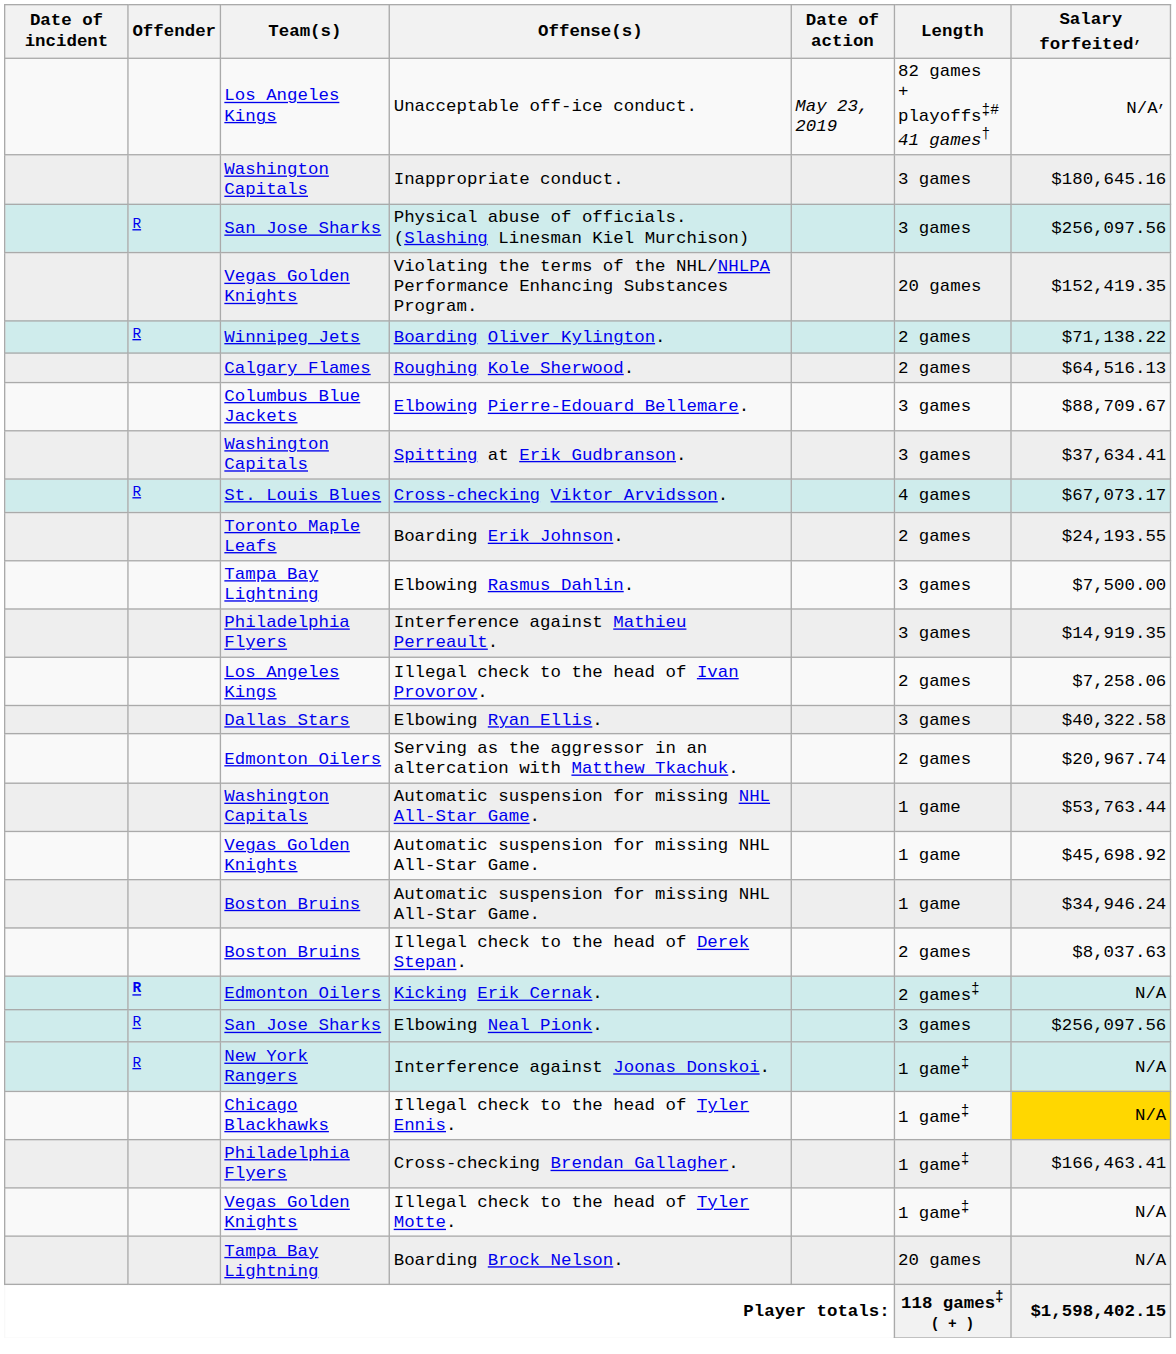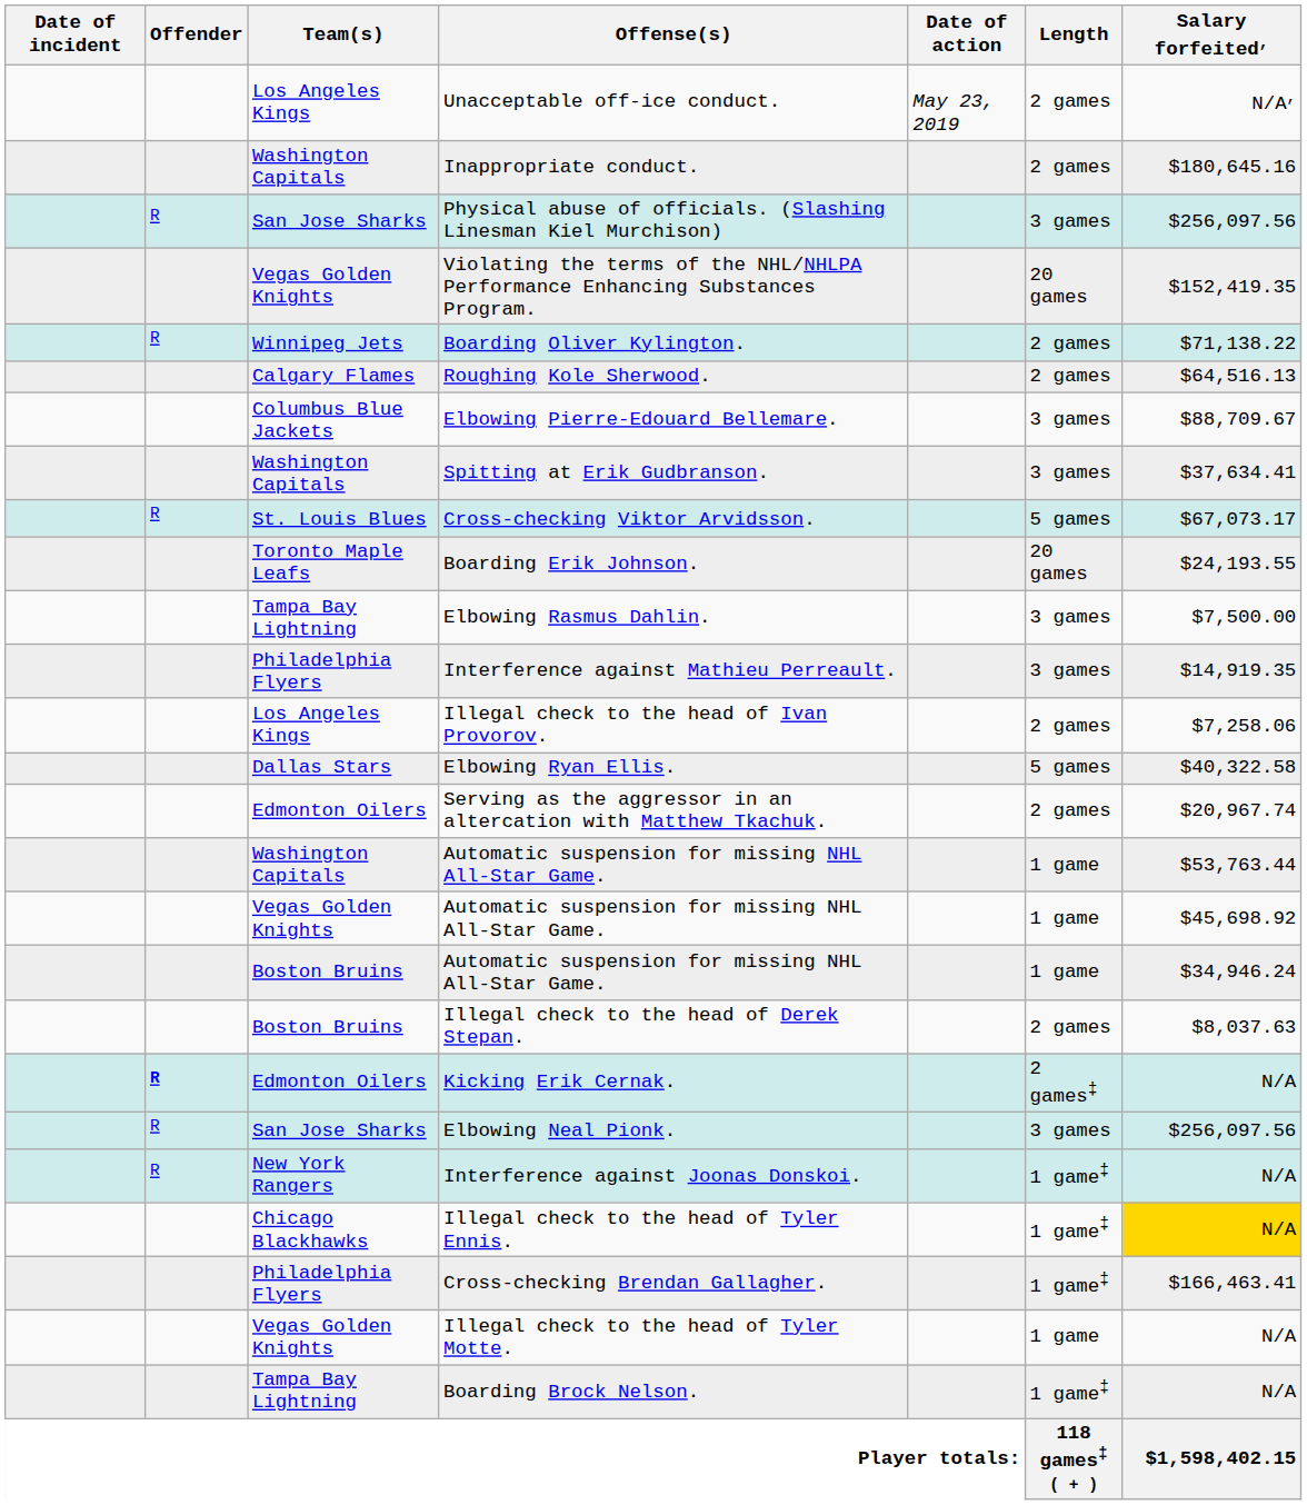 <table class="wikitable sortable" style="border:0;">
 <tr>
 <th>Date of incident</th>
 <th>Offender</th>
 <th>Team(s)</th>
 <th>Offense(s)</th>
 <th>Date of action</th>
 <th>Length</th>
 <th>Salary forfeited<sup>,</sup></th>
 </tr>
 <tr>
 <td></td>
 <td></td>
 <td><a href='#'>Los Angeles Kings</a></td>
 <td>Unacceptable off-ice conduct.</td>
 <td><br><em>May 23, 2019</em></td>
-<td data-sort-value="82">82 games<br>+ playoffs<sup>‡#</sup><br><em>41 games</em><sup>†</sup></td>
+<td data-sort-value="2">2 games</td>
 <td style="text-align:right;" data-sort-value="NA">N/A<sup>,</sup></td>
 </tr>
 <tr bgcolor="eeeeee">
 <td></td>
 <td></td>
 <td><a href='#'>Washington Capitals</a></td>
 <td>Inappropriate conduct.</td>
 <td></td>
-<td data-sort-value="3">3 games</td>
+<td data-sort-value="2">2 games</td>
 <td style="text-align:right;" data-sort-value="18064516">$180,645.16</td>
 </tr>
 <tr bgcolor="#CFECEC">
 <td></td>
 <td><sup><a href='#'>R</a></sup></td>
 <td><a href='#'>San Jose Sharks</a></td>
 <td>Physical abuse of officials. (<a href='#'>Slashing</a> Linesman Kiel Murchison)</td>
 <td></td>
 <td data-sort-value="3">3 games</td>
 <td style="text-align:right;" data-sort-value="25609756">$256,097.56</td>
 </tr>
 <tr bgcolor="eeeeee">
 <td></td>
 <td></td>
 <td><a href='#'>Vegas Golden Knights</a></td>
 <td>Violating the terms of the NHL/<a href='#'>NHLPA</a> Performance Enhancing Substances Program.</td>
 <td></td>
 <td data-sort-value="20">20 games</td>
 <td style="text-align:right;" data-sort-value="15241935">$152,419.35</td>
 </tr>
 <tr bgcolor="#CFECEC">
 <td></td>
 <td><sup><a href='#'>R</a></sup></td>
 <td><a href='#'>Winnipeg Jets</a></td>
 <td><a href='#'>Boarding</a> <a href='#'>Oliver Kylington</a>.</td>
 <td></td>
 <td data-sort-value="2">2 games</td>
 <td style="text-align:right;" data-sort-value="7113822">$71,138.22</td>
 </tr>
 <tr bgcolor="eeeeee">
 <td></td>
 <td></td>
 <td><a href='#'>Calgary Flames</a></td>
 <td><a href='#'>Roughing</a> <a href='#'>Kole Sherwood</a>.</td>
 <td></td>
 <td data-sort-value="2">2 games</td>
 <td style="text-align:right;" data-sort-value="6451613">$64,516.13</td>
 </tr>
 <tr>
 <td></td>
 <td></td>
 <td><a href='#'>Columbus Blue Jackets</a></td>
 <td><a href='#'>Elbowing</a> <a href='#'>Pierre-Edouard Bellemare</a>.</td>
 <td></td>
 <td data-sort-value="3">3 games</td>
 <td style="text-align:right;" data-sort-value="8870967">$88,709.67</td>
 </tr>
 <tr bgcolor="eeeeee">
 <td></td>
 <td></td>
 <td><a href='#'>Washington Capitals</a></td>
 <td><a href='#'>Spitting</a> at <a href='#'>Erik Gudbranson</a>.</td>
 <td></td>
 <td data-sort-value="3">3 games</td>
 <td style="text-align:right;" data-sort-value="3763441">$37,634.41</td>
 </tr>
 <tr bgcolor="#CFECEC">
 <td></td>
 <td><sup><a href='#'>R</a></sup></td>
 <td><a href='#'>St. Louis Blues</a></td>
 <td><a href='#'>Cross-checking</a> <a href='#'>Viktor Arvidsson</a>.</td>
 <td></td>
-<td data-sort-value="4">4 games</td>
+<td data-sort-value="5">5 games</td>
 <td style="text-align:right;" data-sort-value="6707317">$67,073.17</td>
 </tr>
 <tr bgcolor="eeeeee">
 <td></td>
 <td></td>
 <td><a href='#'>Toronto Maple Leafs</a></td>
 <td>Boarding <a href='#'>Erik Johnson</a>.</td>
 <td></td>
-<td data-sort-value="2">2 games</td>
+<td data-sort-value="20">20 games</td>
 <td style="text-align:right;" data-sort-value="2419355">$24,193.55</td>
 </tr>
 <tr>
 <td></td>
 <td></td>
 <td><a href='#'>Tampa Bay Lightning</a></td>
 <td>Elbowing <a href='#'>Rasmus Dahlin</a>.</td>
 <td></td>
 <td data-sort-value="3">3 games</td>
 <td style="text-align:right;" data-sort-value="750000">$7,500.00</td>
 </tr>
 <tr bgcolor="eeeeee">
 <td></td>
 <td></td>
 <td><a href='#'>Philadelphia Flyers</a></td>
 <td>Interference against <a href='#'>Mathieu Perreault</a>.</td>
 <td></td>
 <td data-sort-value="3">3 games</td>
 <td style="text-align:right;" data-sort-value="1491935">$14,919.35</td>
 </tr>
 <tr>
 <td></td>
 <td></td>
 <td><a href='#'>Los Angeles Kings</a></td>
 <td>Illegal check to the head of <a href='#'>Ivan Provorov</a>.</td>
 <td></td>
 <td data-sort-value="2">2 games</td>
 <td style="text-align:right;" data-sort-value="725806">$7,258.06</td>
 </tr>
 <tr bgcolor="eeeeee">
 <td></td>
 <td></td>
 <td><a href='#'>Dallas Stars</a></td>
 <td>Elbowing <a href='#'>Ryan Ellis</a>.</td>
 <td></td>
-<td data-sort-value="3">3 games</td>
+<td data-sort-value="5">5 games</td>
 <td style="text-align:right;" data-sort-value="4032258">$40,322.58</td>
 </tr>
 <tr>
 <td></td>
 <td></td>
 <td><a href='#'>Edmonton Oilers</a></td>
 <td>Serving as the aggressor in an altercation with <a href='#'>Matthew Tkachuk</a>.</td>
 <td></td>
 <td data-sort-value="2">2 games</td>
 <td style="text-align:right;" data-sort-value="2096774">$20,967.74</td>
 </tr>
 <tr bgcolor="eeeeee">
 <td></td>
 <td></td>
 <td><a href='#'>Washington Capitals</a></td>
 <td>Automatic suspension for missing <a href='#'>NHL All-Star Game</a>.</td>
 <td></td>
 <td data-sort-value="1">1 game</td>
 <td style="text-align:right;" data-sort-value="5376344">$53,763.44</td>
 </tr>
 <tr>
 <td></td>
 <td></td>
 <td><a href='#'>Vegas Golden Knights</a></td>
 <td>Automatic suspension for missing NHL All-Star Game.</td>
 <td></td>
 <td data-sort-value="1">1 game</td>
 <td style="text-align:right;" data-sort-value="4569892">$45,698.92</td>
 </tr>
 <tr bgcolor="eeeeee">
 <td></td>
 <td></td>
 <td><a href='#'>Boston Bruins</a></td>
 <td>Automatic suspension for missing NHL All-Star Game.</td>
 <td></td>
 <td data-sort-value="1">1 game</td>
 <td style="text-align:right;" data-sort-value="3494624">$34,946.24</td>
 </tr>
 <tr>
 <td></td>
 <td></td>
 <td><a href='#'>Boston Bruins</a></td>
 <td>Illegal check to the head of <a href='#'>Derek Stepan</a>.</td>
 <td></td>
 <td data-sort-value="2">2 games</td>
 <td style="text-align:right;" data-sort-value="803763">$8,037.63</td>
 </tr>
 <tr bgcolor="#CFECEC">
 <td></td>
 <td><strong><sup><a href='#'>R</a></sup></strong></td>
 <td><a href='#'>Edmonton Oilers</a></td>
 <td><a href='#'>Kicking</a> <a href='#'>Erik Cernak</a>.</td>
 <td></td>
 <td data-sort-value="2">2 games<sup>‡</sup></td>
 <td style="text-align:right;" data-sort-value="NA">N/A</td>
 </tr>
 <tr bgcolor="#CFECEC">
 <td></td>
 <td><sup><a href='#'>R</a></sup></td>
 <td><a href='#'>San Jose Sharks</a></td>
 <td>Elbowing <a href='#'>Neal Pionk</a>.</td>
 <td></td>
 <td data-sort-value="3">3 games</td>
 <td style="text-align:right;" data-sort-value="25609756">$256,097.56</td>
 </tr>
 <tr bgcolor="#CFECEC">
 <td></td>
 <td><sup><a href='#'>R</a></sup></td>
 <td><a href='#'>New York Rangers</a></td>
 <td>Interference against <a href='#'>Joonas Donskoi</a>.</td>
 <td></td>
 <td data-sort-value="1">1 game<sup>‡</sup></td>
 <td style="text-align:right;" data-sort-value="NA">N/A</td>
 </tr>
 <tr>
 <td></td>
 <td></td>
 <td><a href='#'>Chicago Blackhawks</a></td>
 <td>Illegal check to the head of <a href='#'>Tyler Ennis</a>.</td>
 <td></td>
 <td data-sort-value="1">1 game<sup>‡</sup></td>
 <td style="background: gold; text-align:right;" data-sort-value="NA">N/A</td>
 </tr>
 <tr bgcolor="eeeeee">
 <td></td>
 <td></td>
 <td><a href='#'>Philadelphia Flyers</a></td>
 <td>Cross-checking <a href='#'>Brendan Gallagher</a>.</td>
 <td></td>
 <td data-sort-value="1">1 game<sup>‡</sup></td>
 <td style="text-align:right;" data-sort-value="16646341">$166,463.41</td>
 </tr>
 <tr>
 <td></td>
 <td></td>
 <td><a href='#'>Vegas Golden Knights</a></td>
 <td>Illegal check to the head of <a href='#'>Tyler Motte</a>.</td>
 <td></td>
-<td data-sort-value="1">1 game<sup>‡</sup></td>
+<td data-sort-value="1">1 game</td>
 <td style="text-align:right;" data-sort-value="NA">N/A</td>
 </tr>
 <tr bgcolor="eeeeee">
 <td></td>
 <td></td>
 <td><a href='#'>Tampa Bay Lightning</a></td>
 <td>Boarding <a href='#'>Brock Nelson</a>.</td>
 <td></td>
-<td data-sort-value="20">20 games</td>
+<td data-sort-value="1">1 game<sup>‡</sup></td>
 <td style="text-align:right;" data-sort-value="NA">N/A</td>
 </tr>
 <tr>
 <th colspan="5" style="text-align:right; border:0; background:#fff;">Player totals:</th>
 <th>118 games<sup>‡</sup><br><small>( + )</small></th>
 <th style="text-align:right;">$1,598,402.15</th>
 </tr>
 </table>
